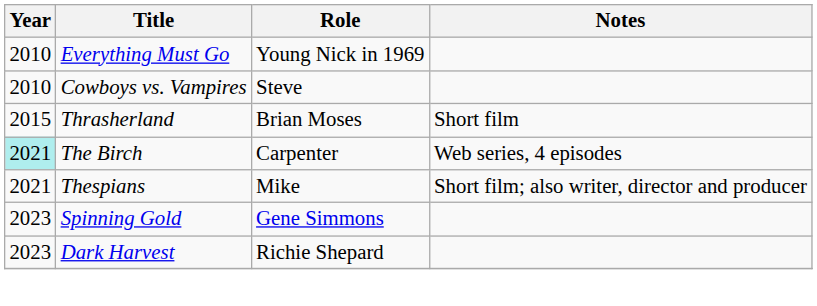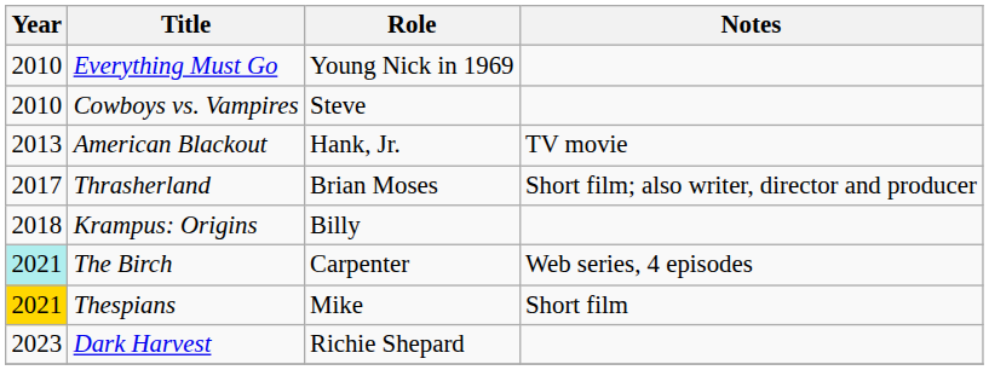 <table class="wikitable sortable">
 <tr>
 <th>Year</th>
 <th>Title</th>
 <th>Role</th>
 <th>Notes</th>
 </tr>
 <tr>
 <td>2010</td>
 <td><em><a href='#'>Everything Must Go</a></em></td>
 <td>Young Nick in 1969</td>
 <td></td>
 </tr>
 <tr>
 <td>2010</td>
 <td><em>Cowboys vs. Vampires</em></td>
 <td>Steve</td>
 <td></td>
 </tr>
 <tr>
-<td>2015</td>
+<td>2013</td>
+<td><em>American Blackout</em></td>
+<td>Hank, Jr.</td>
+<td>TV movie</td>
+</tr>
+<tr>
+<td>2017</td>
 <td><em>Thrasherland</em></td>
 <td>Brian Moses</td>
-<td>Short film</td>
+<td>Short film; also writer, director and producer</td>
+</tr>
+<tr>
+<td>2018</td>
+<td><em>Krampus: Origins</em></td>
+<td>Billy</td>
+<td></td>
 </tr>
 <tr>
 <td style="background: paleturquoise;">2021</td>
 <td><em>The Birch</em></td>
 <td>Carpenter</td>
 <td>Web series, 4 episodes</td>
 </tr>
 <tr>
-<td>2021</td>
+<td style="background: gold;">2021</td>
 <td><em>Thespians</em></td>
 <td>Mike</td>
-<td>Short film; also writer, director and producer</td>
-</tr>
-<tr>
-<td>2023</td>
-<td><em><a href='#'>Spinning Gold</a></em></td>
-<td><a href='#'>Gene Simmons</a></td>
-<td></td>
+<td>Short film</td>
 </tr>
 <tr>
 <td>2023</td>
 <td><em><a href='#'>Dark Harvest</a></em></td>
 <td>Richie Shepard</td>
 <td></td>
 </tr>
 <tr>
 </tr>
 </table>
